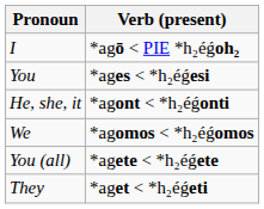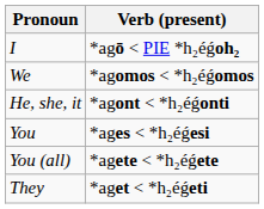 <table class="wikitable">
 <tr>
 <th>Pronoun</th>
 <th>Verb (present)</th>
 </tr>
 <tr>
 <td><em>I</em></td>
 <td>*ag<strong>ō</strong> < <a href='#'>PIE</a> *h₂éǵ<strong>oh₂</strong></td>
 </tr>
 <tr>
-<td><em>You</em></td>
-<td>*ag<strong>es</strong> < *h₂éǵ<strong>esi</strong></td>
+<td><em>We</em></td>
+<td>*ag<strong>omos</strong> < *h₂éǵ<strong>omos</strong></td>
 </tr>
 <tr>
 <td><em>He, she, it</em></td>
 <td>*ag<strong>ont</strong> < *h₂éǵ<strong>onti</strong></td>
 </tr>
 <tr>
-<td><em>We</em></td>
-<td>*ag<strong>omos</strong> < *h₂éǵ<strong>omos</strong></td>
+<td><em>You</em></td>
+<td>*ag<strong>es</strong> < *h₂éǵ<strong>esi</strong></td>
 </tr>
 <tr>
 <td><em>You (all)</em></td>
 <td>*ag<strong>ete</strong> < *h₂éǵ<strong>ete</strong></td>
 </tr>
 <tr>
 <td><em>They</em></td>
 <td>*ag<strong>et</strong> < *h₂éǵ<strong>eti</strong></td>
 </tr>
 </table>
